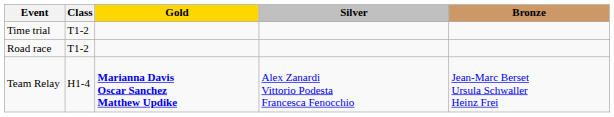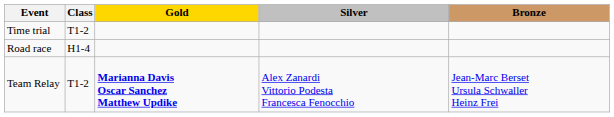 <table class=wikitable style="font-size:100%">
 <tr>
 <th rowspan="1" width="10%">Event</th>
 <th rowspan="1" width="5%">Class</th>
 <th rowspan="1" style="background:gold;">Gold</th>
 <th colspan="1" style="background:silver;">Silver</th>
 <th colspan="1" style="background:#CC9966;">Bronze</th>
 </tr>
 <tr>
 <td rowspan="1">Time trial<br></td>
 <td>T1-2</td>
 <td></td>
 <td></td>
 <td></td>
 </tr>
 <tr>
 <td rowspan="1">Road race<br></td>
-<td>T1-2</td>
+<td>H1-4</td>
 <td></td>
 <td></td>
 <td></td>
 </tr>
 <tr>
 <td rowspan="1">Team Relay<br></td>
-<td>H1-4</td>
+<td>T1-2</td>
 <td><strong><br><a href='#'>Marianna Davis</a><br><a href='#'>Oscar Sanchez</a><br><a href='#'>Matthew Updike</a></strong></td>
 <td><br><a href='#'>Alex Zanardi</a><br><a href='#'>Vittorio Podesta</a><br><a href='#'>Francesca Fenocchio</a></td>
 <td><br><a href='#'>Jean-Marc Berset</a><br><a href='#'>Ursula Schwaller</a><br><a href='#'>Heinz Frei</a></td>
 </tr>
 </table>
